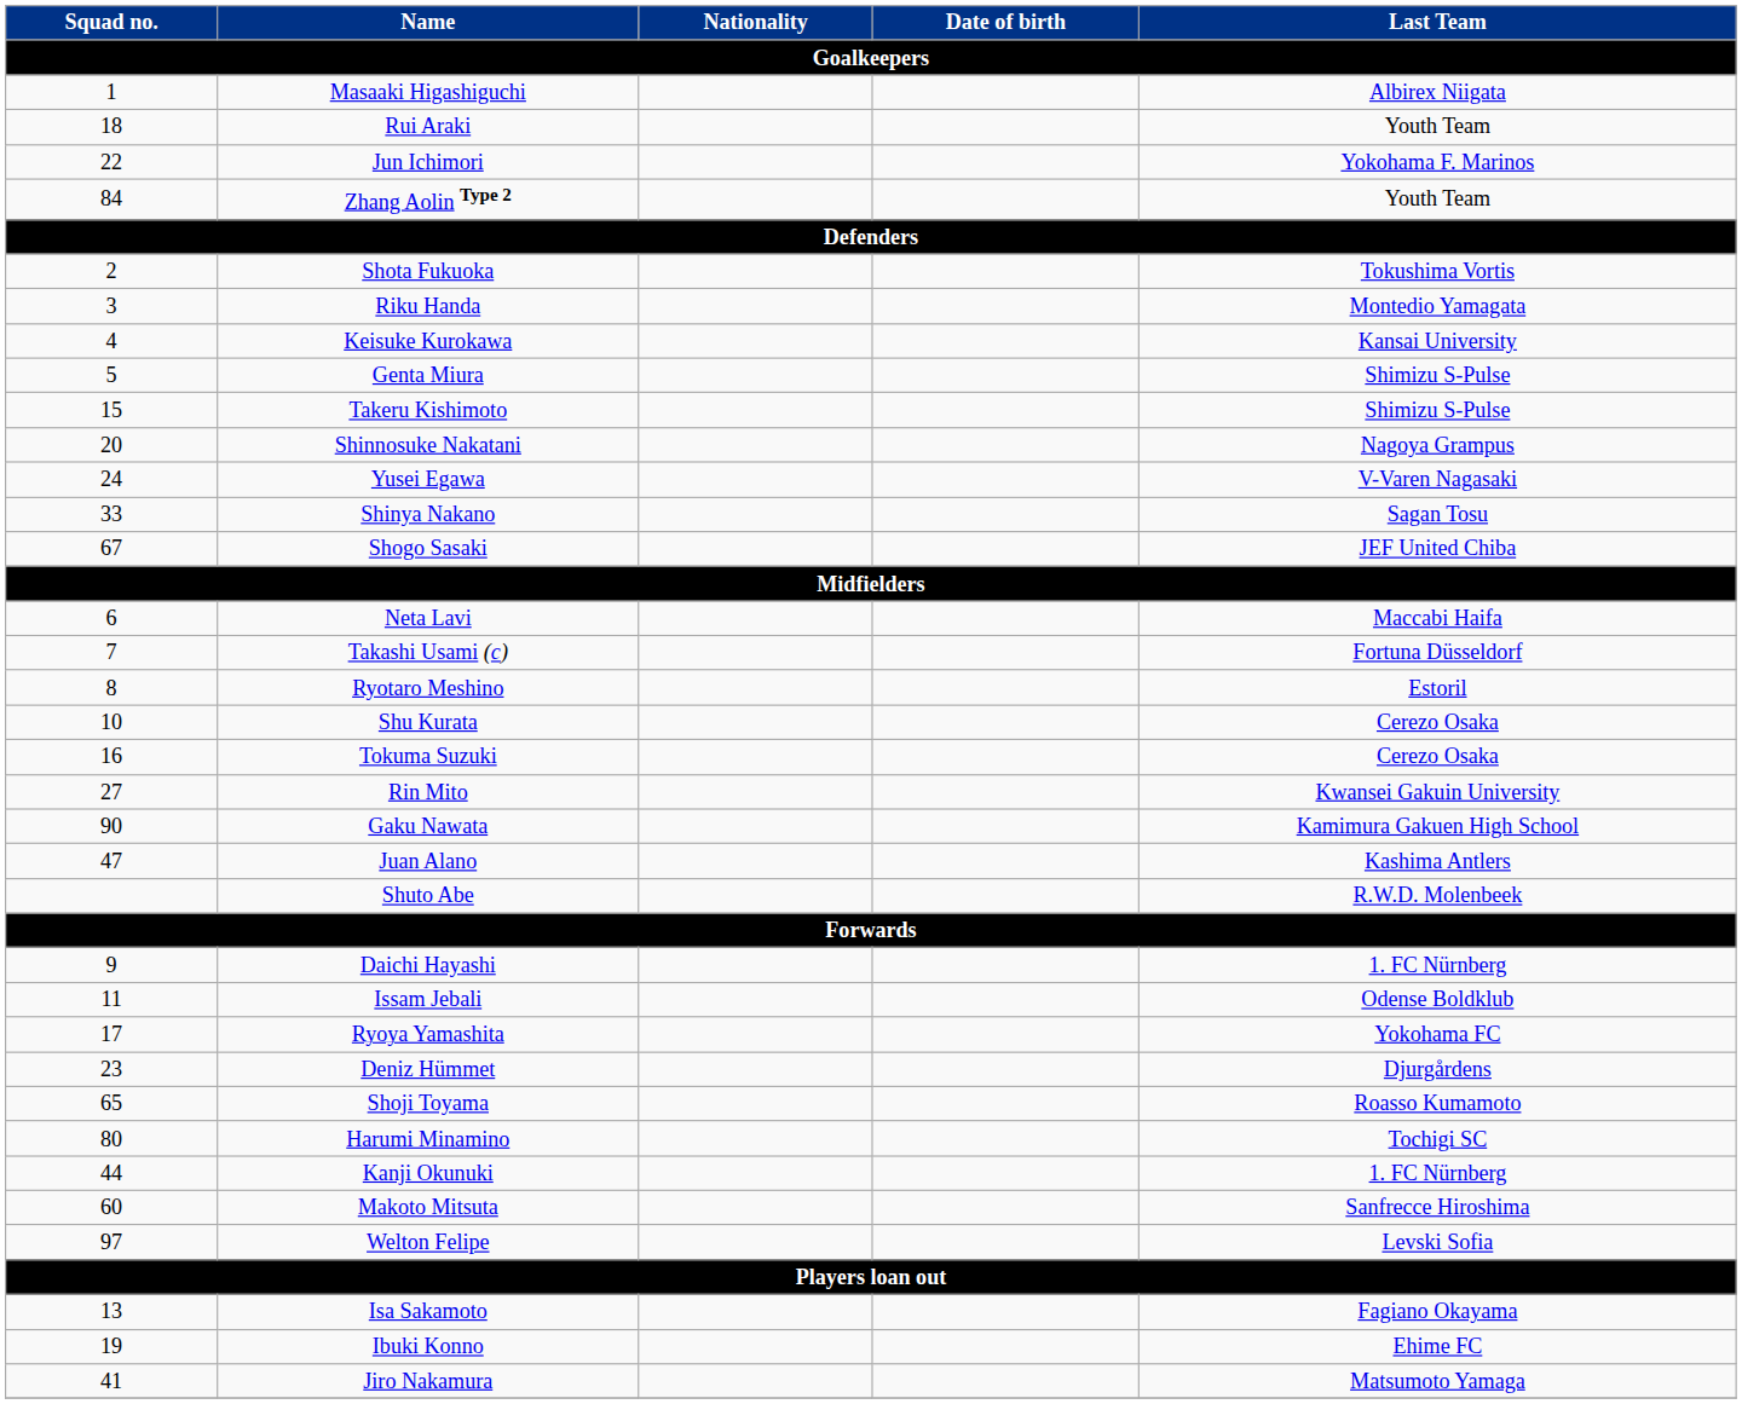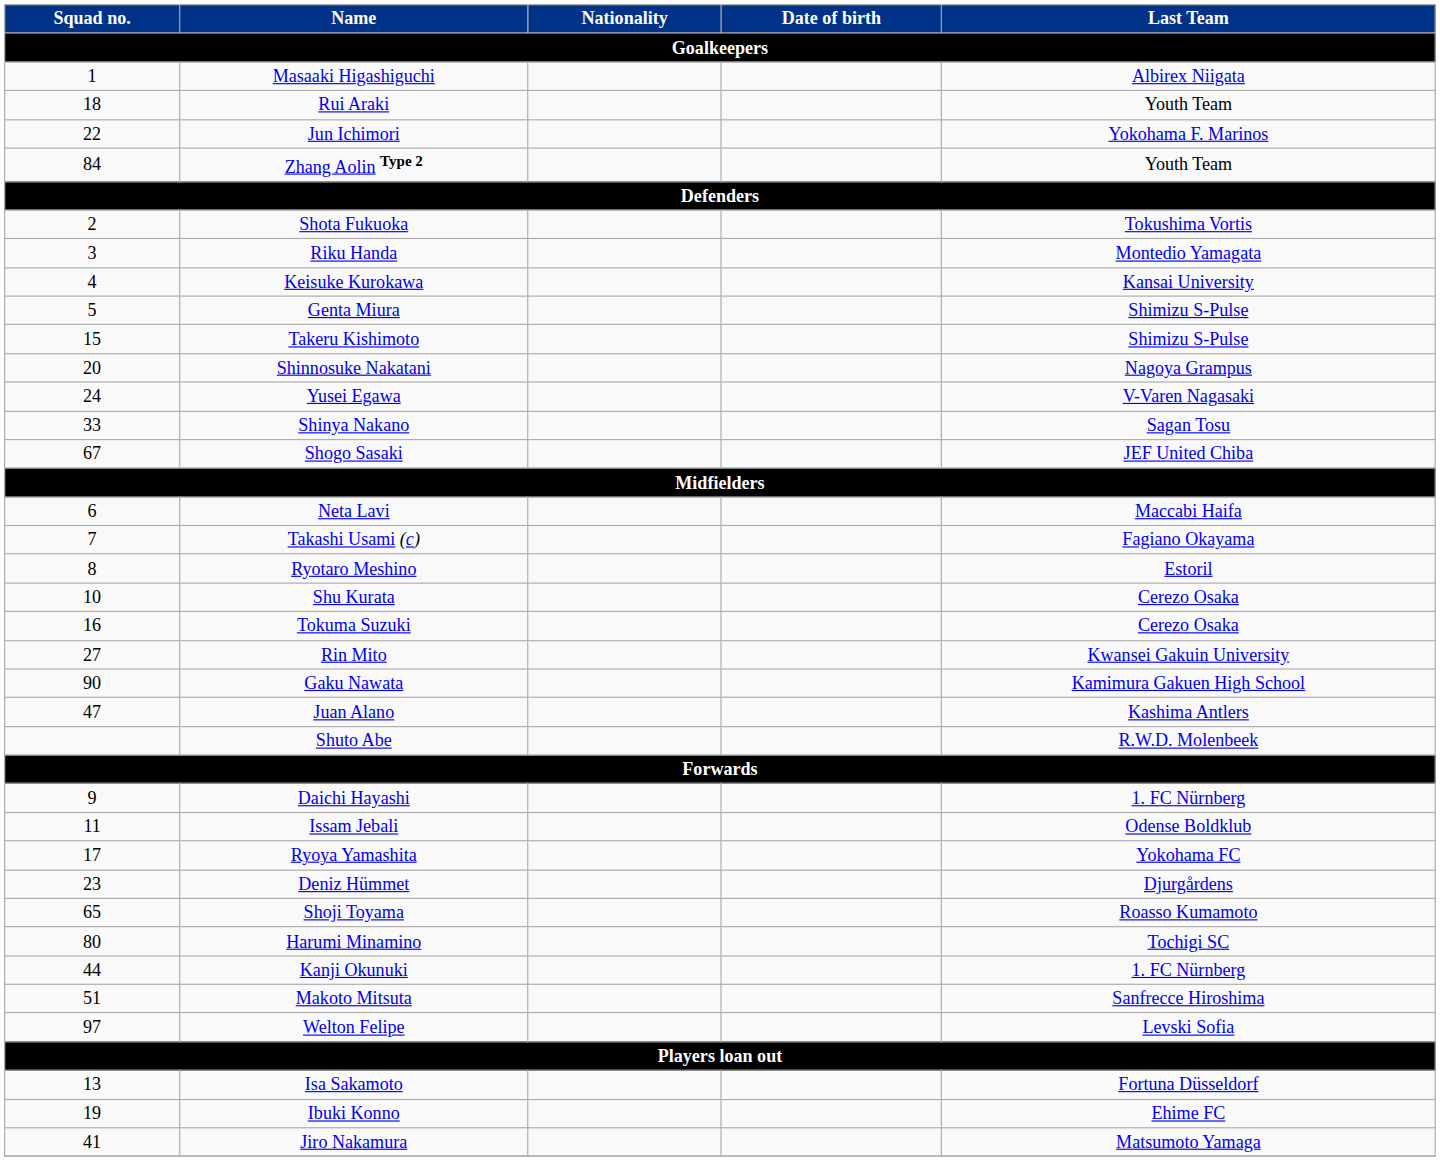 <table class="wikitable" style="text-align:center;width:80%">
 <tr>
 <th style="background:#003287; color:white; text-align:center;">Squad no.</th>
 <th style="background:#003287; color:white; text-align:center;">Name</th>
 <th style="background:#003287; color:white; text-align:center;">Nationality</th>
 <th style="background:#003287; color:white; text-align:center;">Date of birth</th>
 <th style="background:#003287; color:white; text-align:center;">Last Team</th>
 </tr>
 <tr>
 <th colspan="6" style="background:black; color:white;  text-align:center;">Goalkeepers</th>
 </tr>
 <tr>
 <td>1</td>
 <td><a href='#'>Masaaki Higashiguchi</a></td>
 <td></td>
 <td></td>
 <td> <a href='#'>Albirex Niigata</a></td>
 </tr>
 <tr>
 <td>18</td>
 <td><a href='#'>Rui Araki</a></td>
 <td></td>
 <td></td>
 <td>Youth Team</td>
 </tr>
 <tr>
 <td>22</td>
 <td><a href='#'>Jun Ichimori</a></td>
 <td></td>
 <td></td>
 <td> <a href='#'>Yokohama F. Marinos</a></td>
 </tr>
 <tr>
 <td>84</td>
 <td><a href='#'>Zhang Aolin</a> <sup><strong>Type 2</strong></sup></td>
 <td></td>
 <td></td>
 <td>Youth Team</td>
 </tr>
 <tr>
 <th colspan="6" style="background:black; color:white;  text-align:center;">Defenders</th>
 </tr>
 <tr>
 <td>2</td>
 <td><a href='#'>Shota Fukuoka</a></td>
 <td></td>
 <td></td>
 <td> <a href='#'>Tokushima Vortis</a></td>
 </tr>
 <tr>
 <td>3</td>
 <td><a href='#'>Riku Handa</a></td>
 <td></td>
 <td></td>
 <td> <a href='#'>Montedio Yamagata</a></td>
 </tr>
 <tr>
 <td>4</td>
 <td><a href='#'>Keisuke Kurokawa</a></td>
 <td></td>
 <td></td>
 <td> <a href='#'>Kansai University</a></td>
 </tr>
 <tr>
 <td>5</td>
 <td><a href='#'>Genta Miura</a></td>
 <td></td>
 <td></td>
 <td> <a href='#'>Shimizu S-Pulse</a></td>
 </tr>
 <tr>
 <td>15</td>
 <td><a href='#'>Takeru Kishimoto</a></td>
 <td></td>
 <td></td>
 <td> <a href='#'>Shimizu S-Pulse</a></td>
 </tr>
 <tr>
 <td>20</td>
 <td><a href='#'>Shinnosuke Nakatani</a></td>
 <td></td>
 <td></td>
 <td> <a href='#'>Nagoya Grampus</a></td>
 </tr>
 <tr>
 <td>24</td>
 <td><a href='#'>Yusei Egawa</a></td>
 <td></td>
 <td></td>
 <td> <a href='#'>V-Varen Nagasaki</a></td>
 </tr>
 <tr>
 <td>33</td>
 <td><a href='#'>Shinya Nakano</a></td>
 <td></td>
 <td></td>
 <td> <a href='#'>Sagan Tosu</a></td>
 </tr>
 <tr>
 <td>67</td>
 <td><a href='#'>Shogo Sasaki</a></td>
 <td></td>
 <td></td>
 <td> <a href='#'>JEF United Chiba</a></td>
 </tr>
 <tr>
 <th colspan="6" style="background:black; color:white;  text-align:center;">Midfielders</th>
 </tr>
 <tr>
 <td>6</td>
 <td><a href='#'>Neta Lavi</a></td>
 <td></td>
 <td></td>
 <td> <a href='#'>Maccabi Haifa</a></td>
 </tr>
 <tr>
 <td>7</td>
 <td><a href='#'>Takashi Usami</a> <em>(<a href='#'>c</a>)</em></td>
 <td></td>
 <td></td>
-<td> <a href='#'>Fortuna Düsseldorf</a></td>
+<td> <a href='#'>Fagiano Okayama</a></td>
 </tr>
 <tr>
 <td>8</td>
 <td><a href='#'>Ryotaro Meshino</a></td>
 <td></td>
 <td></td>
 <td> <a href='#'>Estoril</a></td>
 </tr>
 <tr>
 <td>10</td>
 <td><a href='#'>Shu Kurata</a></td>
 <td></td>
 <td></td>
 <td> <a href='#'>Cerezo Osaka</a></td>
 </tr>
 <tr>
 <td>16</td>
 <td><a href='#'>Tokuma Suzuki</a></td>
 <td></td>
 <td></td>
 <td> <a href='#'>Cerezo Osaka</a></td>
 </tr>
 <tr>
 <td>27</td>
 <td><a href='#'>Rin Mito</a></td>
 <td></td>
 <td></td>
 <td> <a href='#'>Kwansei Gakuin University</a></td>
 </tr>
 <tr>
 <td>90</td>
 <td><a href='#'>Gaku Nawata</a></td>
 <td></td>
 <td></td>
 <td> <a href='#'>Kamimura Gakuen High School</a></td>
 </tr>
 <tr>
 <td>47</td>
 <td><a href='#'>Juan Alano</a></td>
 <td></td>
 <td></td>
 <td> <a href='#'>Kashima Antlers</a></td>
 </tr>
 <tr>
 <td></td>
 <td><a href='#'>Shuto Abe</a></td>
 <td></td>
 <td></td>
 <td> <a href='#'>R.W.D. Molenbeek</a></td>
 </tr>
 <tr>
 <th colspan="6" style="background:black; color:white;  text-align:center;">Forwards</th>
 </tr>
 <tr>
 <td>9</td>
 <td><a href='#'>Daichi Hayashi</a></td>
 <td></td>
 <td></td>
 <td> <a href='#'>1. FC Nürnberg</a></td>
 </tr>
 <tr>
 <td>11</td>
 <td><a href='#'>Issam Jebali</a></td>
 <td></td>
 <td></td>
 <td> <a href='#'>Odense Boldklub</a></td>
 </tr>
 <tr>
 <td>17</td>
 <td><a href='#'>Ryoya Yamashita</a></td>
 <td></td>
 <td></td>
 <td> <a href='#'>Yokohama FC</a></td>
 </tr>
 <tr>
 <td>23</td>
 <td><a href='#'>Deniz Hümmet</a></td>
 <td></td>
 <td></td>
 <td> <a href='#'>Djurgårdens</a></td>
 </tr>
 <tr>
 <td>65</td>
 <td><a href='#'>Shoji Toyama</a></td>
 <td></td>
 <td></td>
 <td> <a href='#'>Roasso Kumamoto</a></td>
 </tr>
 <tr>
 <td>80</td>
 <td><a href='#'>Harumi Minamino</a></td>
 <td></td>
 <td></td>
 <td> <a href='#'>Tochigi SC</a></td>
 </tr>
 <tr>
 <td>44</td>
 <td><a href='#'>Kanji Okunuki</a></td>
 <td></td>
 <td></td>
 <td> <a href='#'>1. FC Nürnberg</a></td>
 </tr>
 <tr>
-<td>60</td>
+<td>51</td>
 <td><a href='#'>Makoto Mitsuta</a></td>
 <td></td>
 <td></td>
 <td> <a href='#'>Sanfrecce Hiroshima</a></td>
 </tr>
 <tr>
 <td>97</td>
 <td><a href='#'>Welton Felipe</a></td>
 <td></td>
 <td></td>
 <td> <a href='#'>Levski Sofia</a></td>
 </tr>
 <tr>
 <th colspan="6" style="background:black; color:white;  text-align:center;">Players loan out</th>
 </tr>
 <tr>
 <td>13</td>
 <td><a href='#'>Isa Sakamoto</a></td>
 <td></td>
 <td></td>
-<td> <a href='#'>Fagiano Okayama</a></td>
+<td> <a href='#'>Fortuna Düsseldorf</a></td>
 </tr>
 <tr>
 <td>19</td>
 <td><a href='#'>Ibuki Konno</a></td>
 <td></td>
 <td></td>
 <td> <a href='#'>Ehime FC</a></td>
 </tr>
 <tr>
 <td>41</td>
 <td><a href='#'>Jiro Nakamura</a></td>
 <td></td>
 <td></td>
 <td> <a href='#'>Matsumoto Yamaga</a></td>
 </tr>
 <tr>
 </tr>
 </table>
